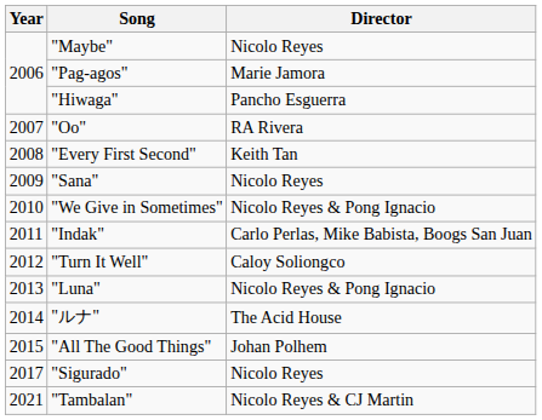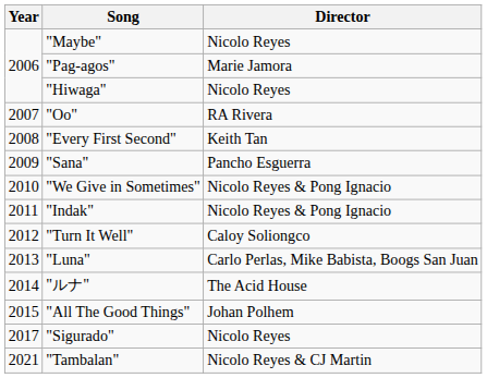 <table class="wikitable">
 <tr>
 <th>Year</th>
 <th>Song</th>
 <th>Director</th>
 </tr>
 <tr>
 <td rowspan="3">2006</td>
 <td>"Maybe"</td>
 <td>Nicolo Reyes</td>
 </tr>
 <tr>
 <td>"Pag-agos"</td>
 <td>Marie Jamora</td>
 </tr>
 <tr>
 <td>"Hiwaga"</td>
-<td>Pancho Esguerra</td>
+<td>Nicolo Reyes</td>
 </tr>
 <tr>
 <td>2007</td>
 <td>"Oo"</td>
 <td>RA Rivera</td>
 </tr>
 <tr>
 <td>2008</td>
 <td>"Every First Second"</td>
 <td>Keith Tan</td>
 </tr>
 <tr>
 <td>2009</td>
 <td>"Sana"</td>
-<td>Nicolo Reyes</td>
+<td>Pancho Esguerra</td>
 </tr>
 <tr>
 <td>2010</td>
 <td>"We Give in Sometimes"</td>
 <td>Nicolo Reyes & Pong Ignacio</td>
 </tr>
 <tr>
 <td>2011</td>
 <td>"Indak"</td>
-<td>Carlo Perlas, Mike Babista, Boogs San Juan</td>
+<td>Nicolo Reyes & Pong Ignacio</td>
 </tr>
 <tr>
 <td>2012</td>
 <td>"Turn It Well"</td>
 <td>Caloy Soliongco</td>
 </tr>
 <tr>
 <td>2013</td>
 <td>"Luna"</td>
-<td>Nicolo Reyes & Pong Ignacio</td>
+<td>Carlo Perlas, Mike Babista, Boogs San Juan</td>
 </tr>
 <tr>
 <td>2014</td>
 <td>"ルナ"</td>
 <td>The Acid House</td>
 </tr>
 <tr>
 <td>2015</td>
 <td>"All The Good Things"</td>
 <td>Johan Polhem</td>
 </tr>
 <tr>
 <td>2017</td>
 <td>"Sigurado"</td>
 <td>Nicolo Reyes</td>
 </tr>
 <tr>
 <td>2021</td>
 <td>"Tambalan"</td>
 <td>Nicolo Reyes & CJ Martin</td>
 </tr>
 </table>
